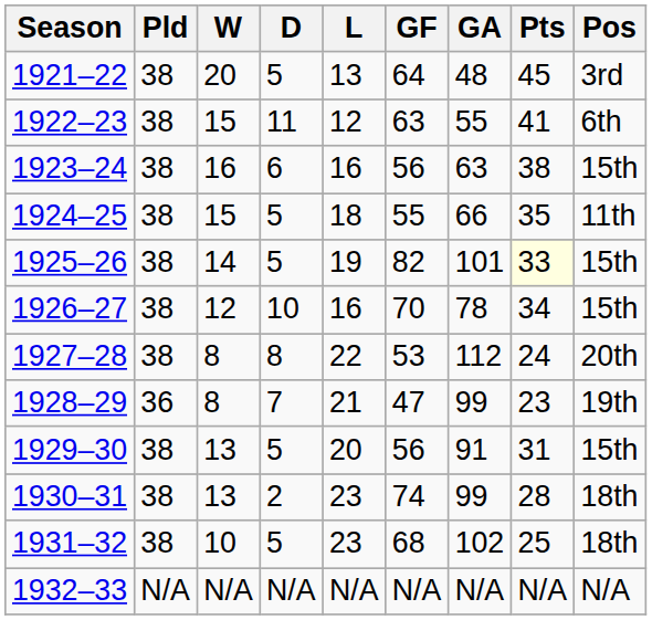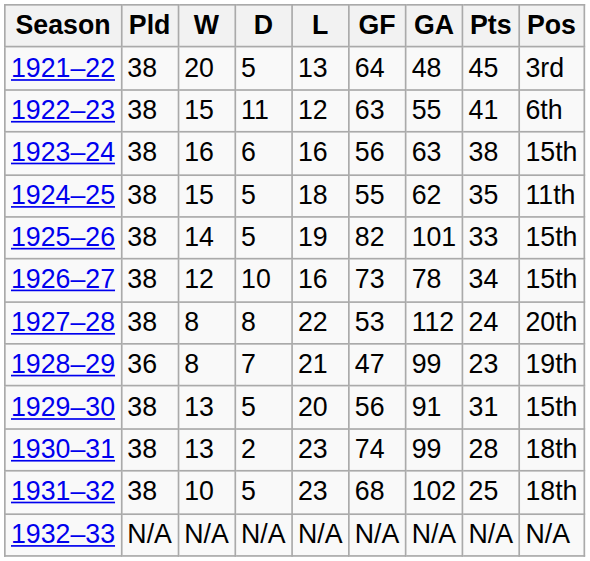 <table class="wikitable">
 <tr>
 <th>Season</th>
 <th>Pld</th>
 <th>W</th>
 <th>D</th>
 <th>L</th>
 <th>GF</th>
 <th>GA</th>
 <th>Pts</th>
 <th>Pos</th>
 </tr>
 <tr>
 <td><a href='#'>1921–22</a></td>
 <td>38</td>
 <td>20</td>
 <td>5</td>
 <td>13</td>
 <td>64</td>
 <td>48</td>
 <td>45</td>
 <td>3rd</td>
 </tr>
 <tr>
 <td><a href='#'>1922–23</a></td>
 <td>38</td>
 <td>15</td>
 <td>11</td>
 <td>12</td>
 <td>63</td>
 <td>55</td>
 <td>41</td>
 <td>6th</td>
 </tr>
 <tr>
 <td><a href='#'>1923–24</a></td>
 <td>38</td>
 <td>16</td>
 <td>6</td>
 <td>16</td>
 <td>56</td>
 <td>63</td>
 <td>38</td>
 <td>15th</td>
 </tr>
 <tr>
 <td><a href='#'>1924–25</a></td>
 <td>38</td>
 <td>15</td>
 <td>5</td>
 <td>18</td>
 <td>55</td>
-<td>66</td>
+<td>62</td>
 <td>35</td>
 <td>11th</td>
 </tr>
 <tr>
 <td><a href='#'>1925–26</a></td>
 <td>38</td>
 <td>14</td>
 <td>5</td>
 <td>19</td>
 <td>82</td>
 <td>101</td>
-<td style="background: lightyellow;">33</td>
+<td>33</td>
 <td>15th</td>
 </tr>
 <tr>
 <td><a href='#'>1926–27</a></td>
 <td>38</td>
 <td>12</td>
 <td>10</td>
 <td>16</td>
-<td>70</td>
+<td>73</td>
 <td>78</td>
 <td>34</td>
 <td>15th</td>
 </tr>
 <tr>
 <td><a href='#'>1927–28</a></td>
 <td>38</td>
 <td>8</td>
 <td>8</td>
 <td>22</td>
 <td>53</td>
 <td>112</td>
 <td>24</td>
 <td>20th</td>
 </tr>
 <tr>
 <td><a href='#'>1928–29</a></td>
 <td>36</td>
 <td>8</td>
 <td>7</td>
 <td>21</td>
 <td>47</td>
 <td>99</td>
 <td>23</td>
 <td>19th</td>
 </tr>
 <tr>
 <td><a href='#'>1929–30</a></td>
 <td>38</td>
 <td>13</td>
 <td>5</td>
 <td>20</td>
 <td>56</td>
 <td>91</td>
 <td>31</td>
 <td>15th</td>
 </tr>
 <tr>
 <td><a href='#'>1930–31</a></td>
 <td>38</td>
 <td>13</td>
 <td>2</td>
 <td>23</td>
 <td>74</td>
 <td>99</td>
 <td>28</td>
 <td>18th</td>
 </tr>
 <tr>
 <td><a href='#'>1931–32</a></td>
 <td>38</td>
 <td>10</td>
 <td>5</td>
 <td>23</td>
 <td>68</td>
 <td>102</td>
 <td>25</td>
 <td>18th</td>
 </tr>
 <tr>
 <td><a href='#'>1932–33</a></td>
 <td>N/A</td>
 <td>N/A</td>
 <td>N/A</td>
 <td>N/A</td>
 <td>N/A</td>
 <td>N/A</td>
 <td>N/A</td>
 <td>N/A</td>
 </tr>
 </table>
